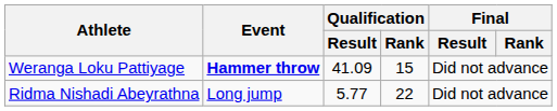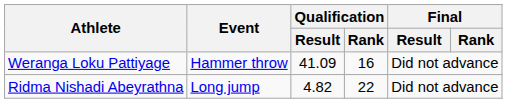 <table class="wikitable" style="font-size:90%; text-align:center">
 <tr>
 <th rowspan="2">Athlete</th>
 <th rowspan="2">Event</th>
 <th colspan="2">Qualification</th>
 <th colspan="2">Final</th>
 </tr>
 <tr>
 <th>Result</th>
 <th>Rank</th>
 <th>Result</th>
 <th>Rank</th>
 </tr>
 <tr>
 <td align="left"><a href='#'>Weranga Loku Pattiyage</a></td>
-<td align="left"><strong><a href='#'>Hammer throw</a></strong></td>
+<td align="left"><a href='#'>Hammer throw</a></td>
 <td>41.09 </td>
-<td>15</td>
+<td>16</td>
 <td colspan="2">Did not advance</td>
 </tr>
 <tr>
 <td align="left"><a href='#'>Ridma Nishadi Abeyrathna</a></td>
 <td align="left"><a href='#'>Long jump</a></td>
-<td>5.77</td>
+<td>4.82</td>
 <td>22</td>
 <td colspan="2">Did not advance</td>
 </tr>
 </table>
